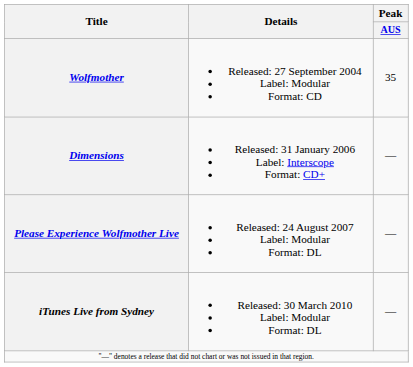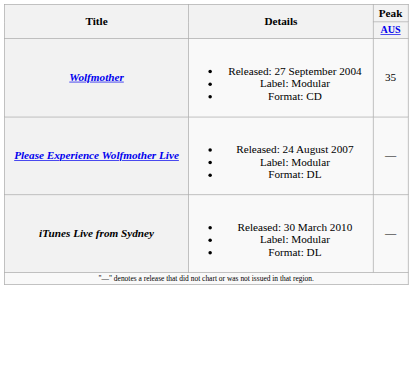 <table class="wikitable plainrowheaders" style="text-align:center;">
 <tr>
 <th scope="col" rowspan="2" style="width:16em;">Title</th>
 <th scope="col" rowspan="2" style="width:16em;">Details</th>
 <th scope="col" colspan="1">Peak</th>
 </tr>
 <tr>
 <th scope="col" style="width:3em;font-size:90%;"><a href='#'>AUS</a><br></th>
 </tr>
 <tr>
 <th scope="row"><em><a href='#'>Wolfmother</a></em></th>
 <td><br><ul><li>Released: 27 September 2004</li><li>Label: Modular</li><li>Format: CD</li></ul></td>
 <td>35</td>
 </tr>
 <tr>
-<th scope="row"><em><a href='#'>Dimensions</a></em></th>
-<td><br><ul><li>Released: 31 January 2006</li><li>Label: <a href='#'>Interscope</a></li><li>Format: <a href='#'>CD+</a></li></ul></td>
-<td>—</td>
-</tr>
-<tr>
 <th scope="row"><em><a href='#'>Please Experience Wolfmother Live</a></em></th>
 <td><br><ul><li>Released: 24 August 2007</li><li>Label: Modular</li><li>Format: DL</li></ul></td>
 <td>—</td>
 </tr>
 <tr>
 <th scope="row"><em>iTunes Live from Sydney</em></th>
 <td><br><ul><li>Released: 30 March 2010</li><li>Label: Modular</li><li>Format: DL</li></ul></td>
 <td>—</td>
 </tr>
 <tr>
 <td colspan="3" style="font-size:8pt;">"—" denotes a release that did not chart or was not issued in that region.</td>
 </tr>
 </table>
